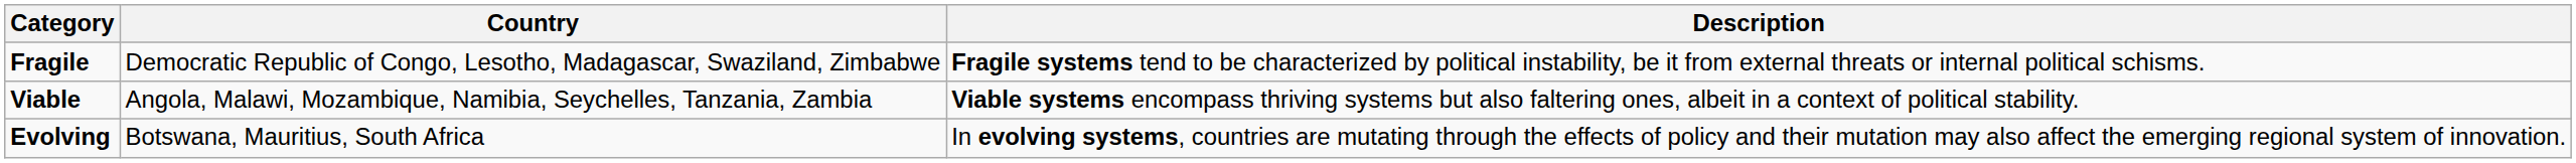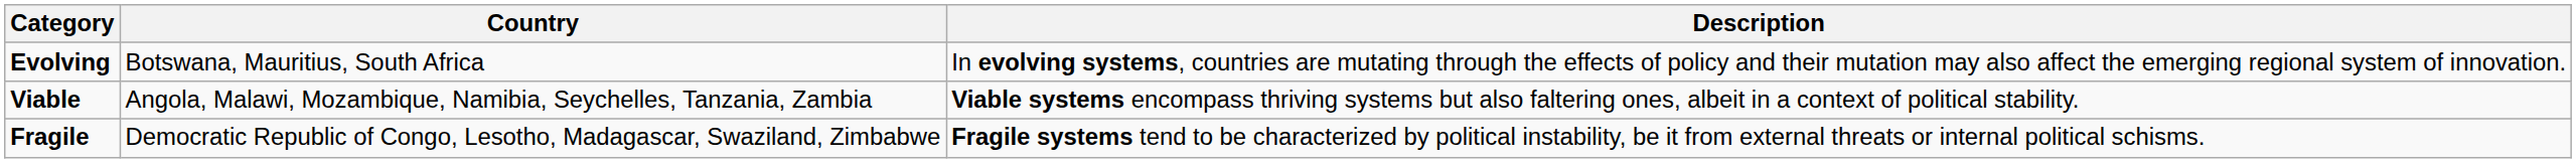 <table class="wikitable">
 <tr>
 <th>Category</th>
 <th>Country</th>
 <th>Description</th>
 </tr>
 <tr>
-<td><strong>Fragile</strong></td>
-<td>Democratic Republic of Congo, Lesotho, Madagascar, Swaziland, Zimbabwe</td>
-<td><strong>Fragile systems</strong> tend to be characterized by political instability, be it from external threats or internal political schisms.</td>
+<td><strong>Evolving</strong></td>
+<td>Botswana, Mauritius, South Africa</td>
+<td>In <strong>evolving systems</strong>, countries are mutating through the effects of policy and their mutation may also affect the emerging regional system of innovation.</td>
 </tr>
 <tr>
 <td><strong>Viable</strong></td>
 <td>Angola, Malawi, Mozambique, Namibia, Seychelles, Tanzania, Zambia</td>
 <td><strong>Viable systems</strong> encompass thriving systems but also faltering ones, albeit in a context of political stability.</td>
 </tr>
 <tr>
-<td><strong>Evolving</strong></td>
-<td>Botswana, Mauritius, South Africa</td>
-<td>In <strong>evolving systems</strong>, countries are mutating through the effects of policy and their mutation may also affect the emerging regional system of innovation.</td>
+<td><strong>Fragile</strong></td>
+<td>Democratic Republic of Congo, Lesotho, Madagascar, Swaziland, Zimbabwe</td>
+<td><strong>Fragile systems</strong> tend to be characterized by political instability, be it from external threats or internal political schisms.</td>
 </tr>
 </table>
